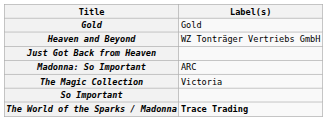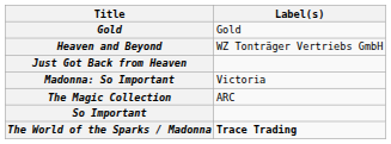 <table class="wikitable plainrowheaders">
 <tr>
 <th scope=col>Title</th>
 <th scope=col>Label(s)</th>
 </tr>
 <tr>
 <th scope=row><strong><em>Gold</em></strong></th>
 <td>Gold</td>
 </tr>
 <tr>
 <th scope=row><strong><em>Heaven and Beyond</em></strong></th>
 <td>WZ Tonträger Vertriebs GmbH</td>
 </tr>
 <tr>
 <th scope=row><strong><em>Just Got Back from Heaven</em></strong></th>
 <td></td>
 </tr>
 <tr>
 <th scope=row><strong><em>Madonna: So Important</em></strong></th>
-<td>ARC</td>
+<td>Victoria</td>
 </tr>
 <tr>
 <th scope=row><strong><em>The Magic Collection</em></strong></th>
-<td>Victoria</td>
+<td>ARC</td>
 </tr>
 <tr>
 <th scope=row><strong><em>So Important</em></strong></th>
 <td></td>
 </tr>
 <tr>
 <th scope=row><strong><em>The World of the Sparks / Madonna</em></strong></th>
 <td><strong>Trace Trading</strong></td>
 </tr>
 </table>
